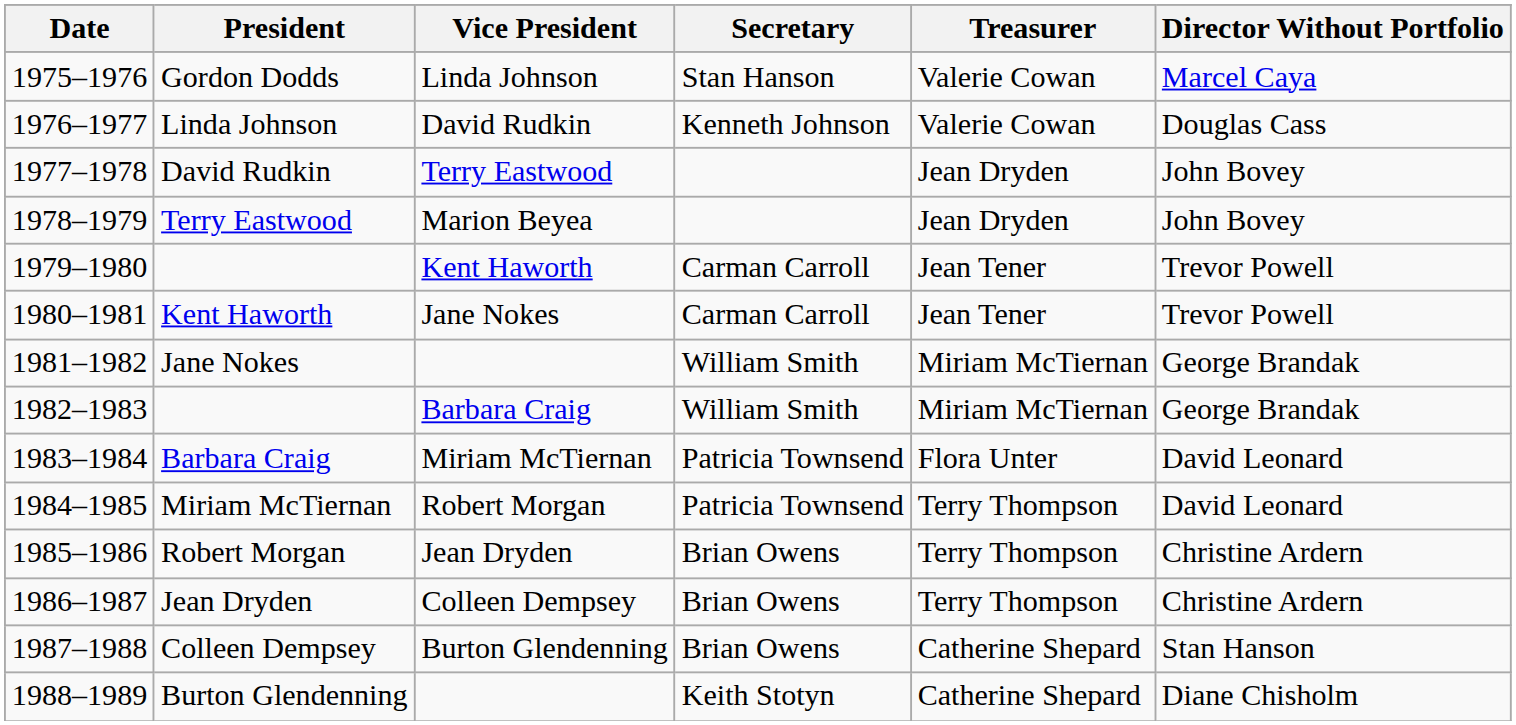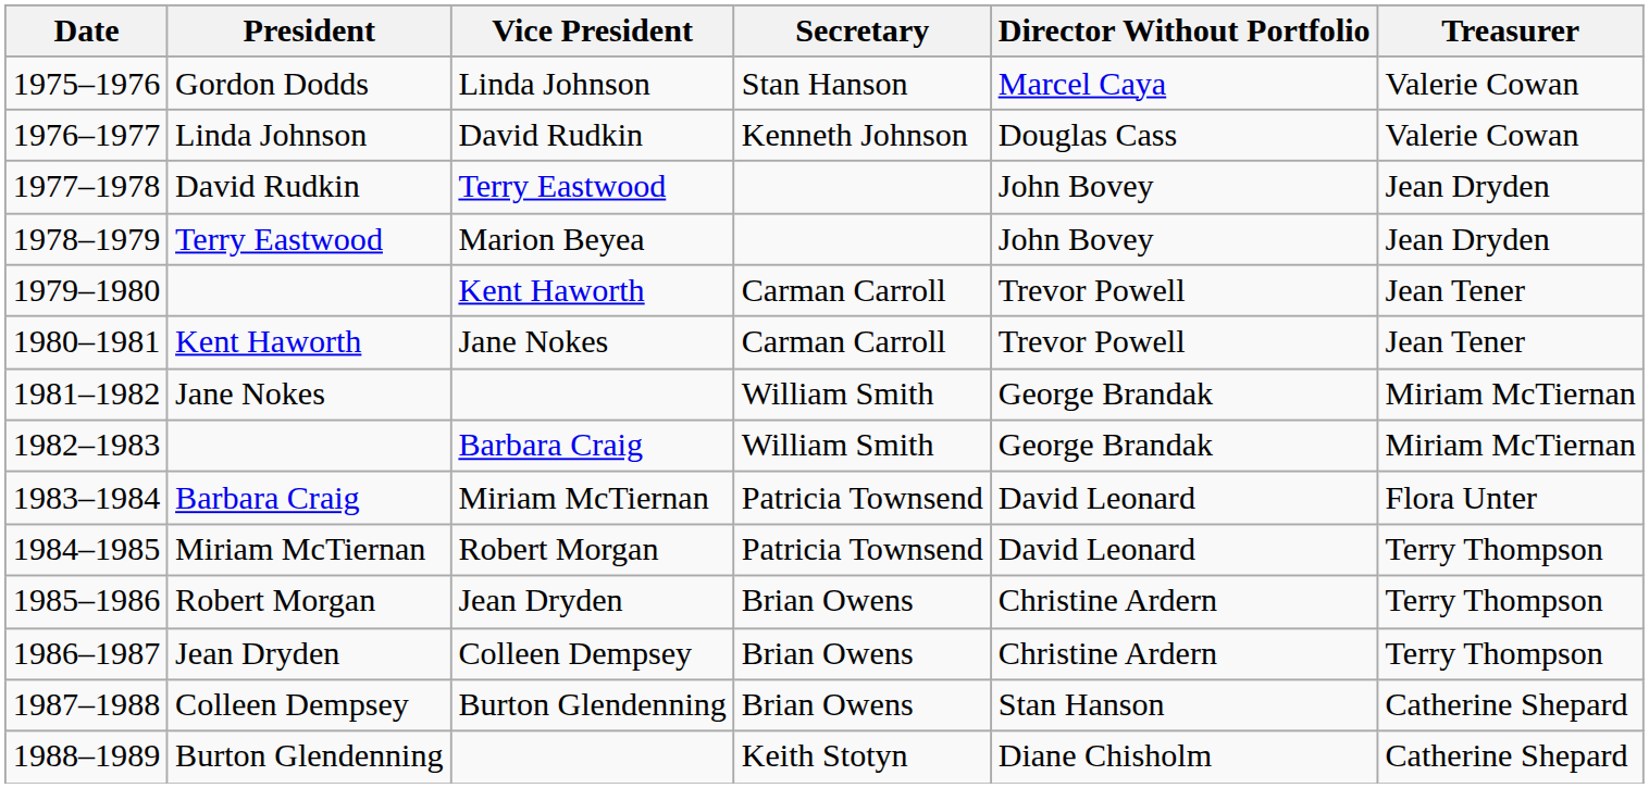 <table class="wikitable sortable">
 <tr>
 <th>Date</th>
 <th>President</th>
 <th>Vice President</th>
 <th>Secretary</th>
+<th>Director Without Portfolio</th>
 <th>Treasurer</th>
-<th>Director Without Portfolio</th>
 </tr>
 <tr>
 <td>1975–1976</td>
 <td>Gordon Dodds</td>
 <td>Linda Johnson</td>
 <td>Stan Hanson</td>
+<td><a href='#'>Marcel Caya</a></td>
 <td>Valerie Cowan</td>
-<td><a href='#'>Marcel Caya</a></td>
 </tr>
 <tr>
 <td>1976–1977</td>
 <td>Linda Johnson</td>
 <td>David Rudkin</td>
 <td>Kenneth Johnson</td>
+<td>Douglas Cass</td>
 <td>Valerie Cowan</td>
-<td>Douglas Cass</td>
 </tr>
 <tr>
 <td>1977–1978</td>
 <td>David Rudkin</td>
 <td><a href='#'>Terry Eastwood</a></td>
 <td></td>
+<td>John Bovey</td>
 <td>Jean Dryden</td>
-<td>John Bovey</td>
 </tr>
 <tr>
 <td>1978–1979</td>
 <td><a href='#'>Terry Eastwood</a></td>
 <td>Marion Beyea</td>
 <td></td>
+<td>John Bovey</td>
 <td>Jean Dryden</td>
-<td>John Bovey</td>
 </tr>
 <tr>
 <td>1979–1980</td>
 <td></td>
 <td><a href='#'>Kent Haworth</a></td>
 <td>Carman Carroll</td>
+<td>Trevor Powell</td>
 <td>Jean Tener</td>
-<td>Trevor Powell</td>
 </tr>
 <tr>
 <td>1980–1981</td>
 <td><a href='#'>Kent Haworth</a></td>
 <td>Jane Nokes</td>
 <td>Carman Carroll</td>
+<td>Trevor Powell</td>
 <td>Jean Tener</td>
-<td>Trevor Powell</td>
 </tr>
 <tr>
 <td>1981–1982</td>
 <td>Jane Nokes</td>
 <td></td>
 <td>William Smith</td>
+<td>George Brandak</td>
 <td>Miriam McTiernan</td>
-<td>George Brandak</td>
 </tr>
 <tr>
 <td>1982–1983</td>
 <td></td>
 <td><a href='#'>Barbara Craig</a></td>
 <td>William Smith</td>
+<td>George Brandak</td>
 <td>Miriam McTiernan</td>
-<td>George Brandak</td>
 </tr>
 <tr>
 <td>1983–1984</td>
 <td><a href='#'>Barbara Craig</a></td>
 <td>Miriam McTiernan</td>
 <td>Patricia Townsend</td>
+<td>David Leonard</td>
 <td>Flora Unter</td>
-<td>David Leonard</td>
 </tr>
 <tr>
 <td>1984–1985</td>
 <td>Miriam McTiernan</td>
 <td>Robert Morgan</td>
 <td>Patricia Townsend</td>
+<td>David Leonard</td>
 <td>Terry Thompson</td>
-<td>David Leonard</td>
 </tr>
 <tr>
 <td>1985–1986</td>
 <td>Robert Morgan</td>
 <td>Jean Dryden</td>
 <td>Brian Owens</td>
+<td>Christine Ardern</td>
 <td>Terry Thompson</td>
-<td>Christine Ardern</td>
 </tr>
 <tr>
 <td>1986–1987</td>
 <td>Jean Dryden</td>
 <td>Colleen Dempsey</td>
 <td>Brian Owens</td>
+<td>Christine Ardern</td>
 <td>Terry Thompson</td>
-<td>Christine Ardern</td>
 </tr>
 <tr>
 <td>1987–1988</td>
 <td>Colleen Dempsey</td>
 <td>Burton Glendenning</td>
 <td>Brian Owens</td>
+<td>Stan Hanson</td>
 <td>Catherine Shepard</td>
-<td>Stan Hanson</td>
 </tr>
 <tr>
 <td>1988–1989</td>
 <td>Burton Glendenning</td>
 <td></td>
 <td>Keith Stotyn</td>
+<td>Diane Chisholm</td>
 <td>Catherine Shepard</td>
-<td>Diane Chisholm</td>
 </tr>
 </table>
